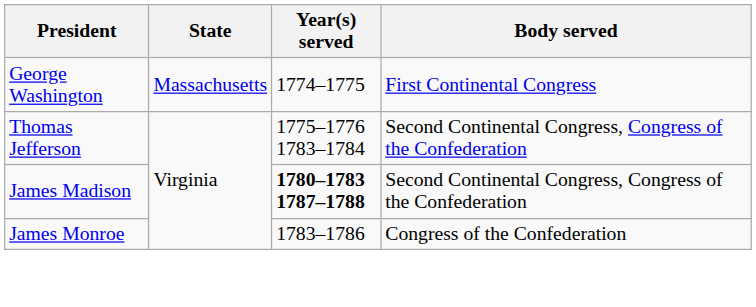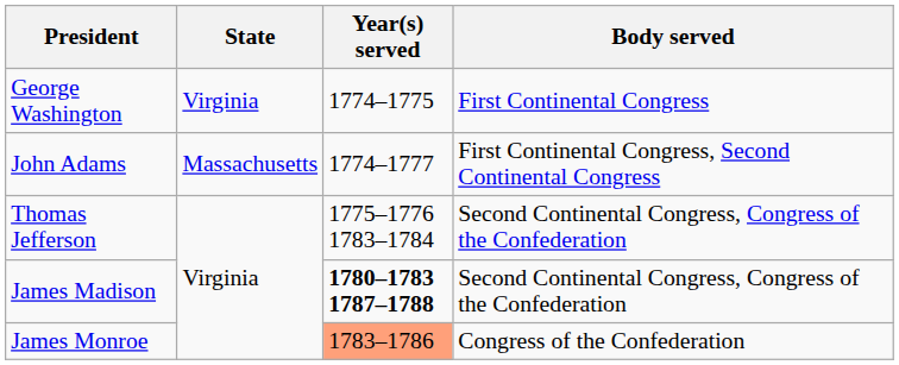 <table class="wikitable sortable">
 <tr>
 <th>President</th>
 <th>State</th>
 <th>Year(s) served</th>
 <th>Body served</th>
 </tr>
 <tr>
 <td><a href='#'>George Washington</a></td>
-<td><a href='#'>Massachusetts</a></td>
+<td><a href='#'>Virginia</a></td>
 <td>1774–1775</td>
 <td><a href='#'>First Continental Congress</a></td>
+</tr>
+<tr>
+<td><a href='#'>John Adams</a></td>
+<td><a href='#'>Massachusetts</a></td>
+<td>1774–1777</td>
+<td>First Continental Congress, <a href='#'>Second Continental Congress</a></td>
 </tr>
 <tr>
 <td><a href='#'>Thomas Jefferson</a></td>
 <td rowspan="3">Virginia</td>
 <td>1775–1776<br>1783–1784</td>
 <td>Second Continental Congress, <a href='#'>Congress of the Confederation</a></td>
 </tr>
 <tr>
 <td><a href='#'>James Madison</a></td>
 <td><strong>1780–1783<br>1787–1788</strong></td>
 <td>Second Continental Congress, Congress of the Confederation</td>
 </tr>
 <tr>
 <td><a href='#'>James Monroe</a></td>
-<td>1783–1786</td>
+<td style="background: lightsalmon;">1783–1786</td>
 <td>Congress of the Confederation</td>
 </tr>
 </table>
